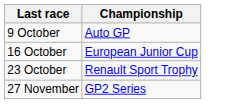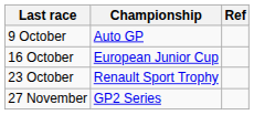 <table class="wikitable" style="font-size: 85%">
 <tr>
 <th>Last race</th>
 <th>Championship</th>
+<th>Ref</th>
 </tr>
 <tr>
 <td>9 October</td>
 <td><a href='#'>Auto GP</a></td>
+<td></td>
 </tr>
 <tr>
 <td>16 October</td>
 <td><a href='#'>European Junior Cup</a></td>
+<td></td>
 </tr>
 <tr>
 <td>23 October</td>
 <td><a href='#'>Renault Sport Trophy</a></td>
+<td></td>
 </tr>
 <tr>
 <td>27 November</td>
 <td><a href='#'>GP2 Series</a></td>
+<td></td>
 </tr>
 </table>
